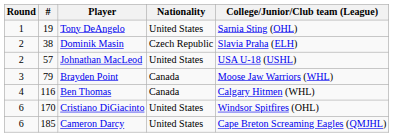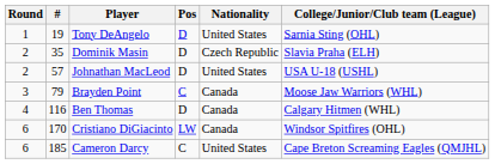 <table class="wikitable">
 <tr>
 <th>Round</th>
 <th>#</th>
 <th>Player</th>
+<th>Pos</th>
 <th>Nationality</th>
 <th>College/Junior/Club team (League)</th>
 </tr>
 <tr>
 <td style="text-align:center">1</td>
 <td style="text-align:center">19</td>
 <td><a href='#'>Tony DeAngelo</a></td>
+<td><a href='#'>D</a></td>
 <td> United States</td>
 <td><a href='#'>Sarnia Sting</a> (<a href='#'>OHL</a>)</td>
 </tr>
 <tr>
 <td style="text-align:center">2</td>
-<td style="text-align:center">38</td>
+<td style="text-align:center">35</td>
 <td><a href='#'>Dominik Masin</a></td>
+<td>D</td>
 <td> Czech Republic</td>
 <td><a href='#'>Slavia Praha</a> (<a href='#'>ELH</a>)</td>
 </tr>
 <tr>
 <td style="text-align:center">2</td>
 <td style="text-align:center">57</td>
 <td><a href='#'>Johnathan MacLeod</a></td>
+<td>D</td>
 <td> United States</td>
 <td><a href='#'>USA U-18</a> (<a href='#'>USHL</a>)</td>
 </tr>
 <tr>
 <td style="text-align:center">3</td>
 <td style="text-align:center">79</td>
 <td><a href='#'>Brayden Point</a></td>
+<td><a href='#'>C</a></td>
 <td> Canada</td>
 <td><a href='#'>Moose Jaw Warriors</a> (<a href='#'>WHL</a>)</td>
 </tr>
 <tr>
 <td style="text-align:center">4</td>
 <td style="text-align:center">116</td>
 <td><a href='#'>Ben Thomas</a></td>
+<td>D</td>
 <td> Canada</td>
 <td><a href='#'>Calgary Hitmen</a> (WHL)</td>
 </tr>
 <tr>
 <td style="text-align:center">6</td>
 <td style="text-align:center">170</td>
 <td><a href='#'>Cristiano DiGiacinto</a></td>
-<td> United States</td>
+<td><a href='#'>LW</a></td>
+<td> Canada</td>
 <td><a href='#'>Windsor Spitfires</a> (OHL)</td>
 </tr>
 <tr>
 <td style="text-align:center">6</td>
 <td style="text-align:center">185</td>
 <td><a href='#'>Cameron Darcy</a></td>
+<td>C</td>
 <td> United States</td>
 <td><a href='#'>Cape Breton Screaming Eagles</a> (<a href='#'>QMJHL</a>)</td>
 </tr>
 </table>
